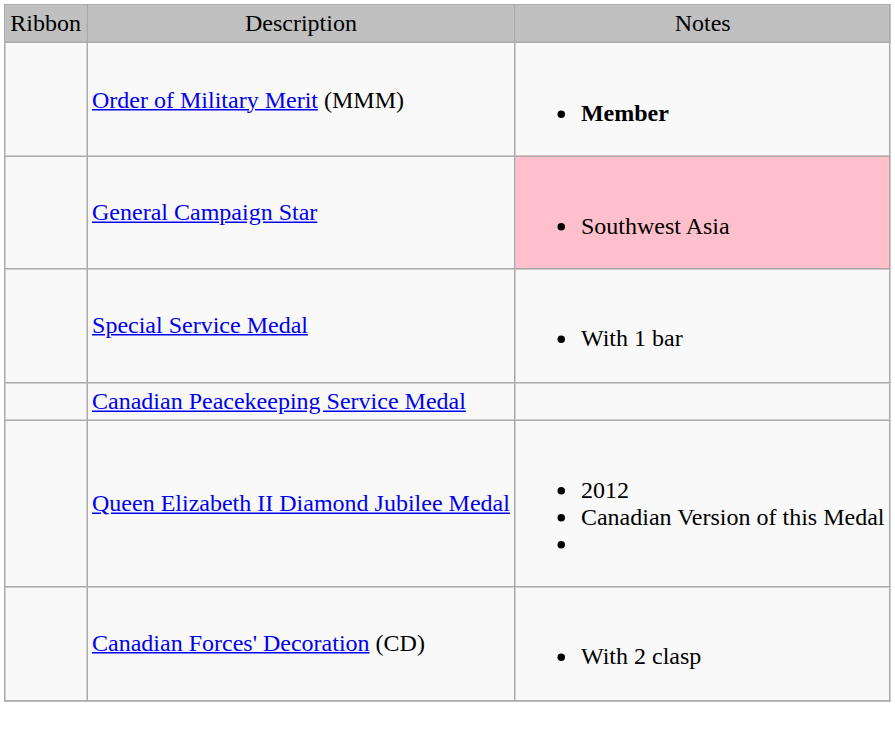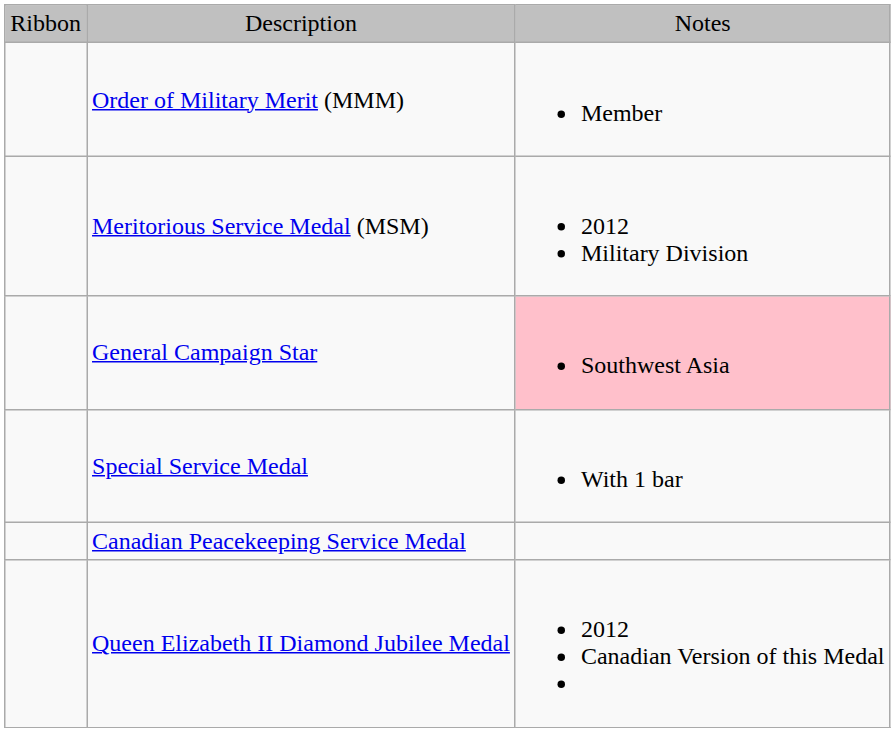 <table class="wikitable">
 <tr style="background:silver;" align="center">
 <td>Ribbon</td>
 <td>Description</td>
 <td>Notes</td>
 </tr>
 <tr>
 <td></td>
 <td><a href='#'>Order of Military Merit</a> (MMM)</td>
-<td><strong><br><ul><li>Member</li></ul></strong></td>
+<td><br><ul><li>Member</li></ul></td>
+</tr>
+<tr>
+<td></td>
+<td><a href='#'>Meritorious Service Medal</a> (MSM)</td>
+<td><br><ul><li>2012</li><li>Military Division</li></ul></td>
 </tr>
 <tr>
 <td></td>
 <td><a href='#'>General Campaign Star</a></td>
 <td style="background: pink;"><br><ul><li>Southwest Asia</li></ul></td>
 </tr>
 <tr>
 <td></td>
 <td><a href='#'>Special Service Medal</a></td>
 <td><br><ul><li>With 1 bar</li></ul></td>
 </tr>
 <tr>
 <td></td>
 <td><a href='#'>Canadian Peacekeeping Service Medal</a></td>
 <td></td>
 </tr>
 <tr>
 <td></td>
 <td><a href='#'>Queen Elizabeth II Diamond Jubilee Medal</a></td>
 <td><br><ul><li>2012</li><li>Canadian Version of this Medal</li><li></li></ul></td>
 </tr>
 <tr>
-<td></td>
-<td><a href='#'>Canadian Forces' Decoration</a> (CD)</td>
-<td><br><ul><li>With 2 clasp</li></ul></td>
-</tr>
-<tr>
 </tr>
 </table>
